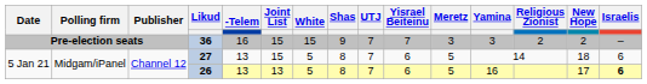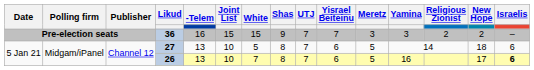 <table class="wikitable sortable" style=text-align:center;font-size:90%;line-height:13px>
 <tr>
 <th rowspan=2>Date</th>
 <th rowspan=2>Polling firm</th>
 <th rowspan=2>Publisher</th>
 <th><a href='#'>Likud</a></th>
 <th><a href='#'><br>-Telem</a></th>
 <th><a href='#'>Joint<br>List</a></th>
 <th><a href='#'><br>White</a></th>
 <th><a href='#'>Shas</a></th>
 <th><a href='#'>UTJ</a></th>
 <th><a href='#'>Yisrael<br>Beiteinu</a></th>
 <th><a href='#'>Meretz</a></th>
 <th><a href='#'>Yamina</a></th>
 <th><a href='#'>Religious<br>Zionist</a></th>
 <th><a href='#'>New<br>Hope</a></th>
 <th><a href='#'>Israelis</a></th>
 </tr>
 <tr>
 <th style=background:></th>
 <th style=background:#003BA3></th>
 <th style=background:></th>
 <th style=background:></th>
 <th style=background:></th>
 <th style=background:></th>
 <th style=background:></th>
 <th style=background:></th>
 <th style=background:></th>
 <th style=background:#0071BD></th>
 <th style=background:#0086AC></th>
 <th style=background:#EB4331></th>
 </tr>
 <tr style=background:silver>
 <td colspan=3><strong>Pre-election seats</strong></td>
 <td style=background:#BBCDE4><strong>36</strong>	</td>
 <td>16					</td>
 <td>15					</td>
 <td>15					</td>
 <td>9					</td>
 <td>7					</td>
 <td>7					</td>
 <td>3					</td>
 <td>3					</td>
 <td>2					</td>
 <td>2					</td>
 <td>–					</td>
 </tr>
 <tr>
 <td rowspan=2 data-sort-value=2021-01-05>5 Jan 21</td>
 <td rowspan=2>Midgam/iPanel</td>
 <td rowspan=2><a href='#'>Channel 12</a></td>
 <td style=background:#BBCDE4><strong>27</strong>	</td>
 <td>13					</td>
-<td>15					</td>
+<td>10					</td>
 <td>5					</td>
 <td>8					</td>
 <td>7					</td>
 <td>6					</td>
 <td>5					</td>
 <td colspan=2>14				</td>
 <td>18					</td>
 <td>6					</td>
 </tr>
 <tr style=background:#fffdb0>
 <td style=background:#BBCDE4><strong>26</strong>	</td>
 <td>13					</td>
-<td>13					</td>
-<td>5					</td>
+<td>10					</td>
+<td>7					</td>
 <td>8					</td>
 <td>7					</td>
 <td>6					</td>
 <td>5					</td>
 <td>16					</td>
 <td>			</td>
 <td>17					</td>
 <td><strong>6					</strong></td>
 </tr>
 </table>
